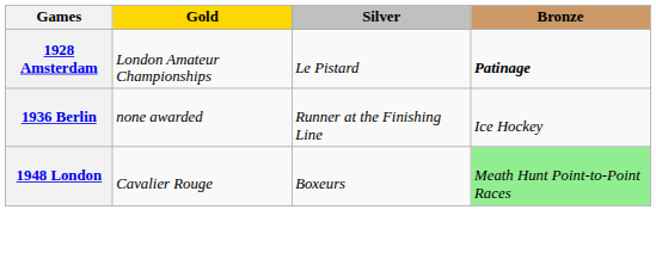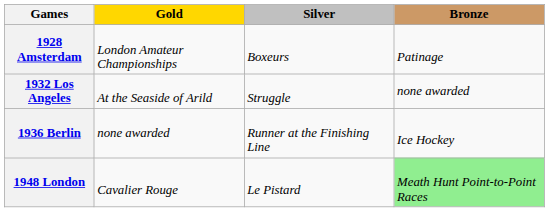 <table class="wikitable sortable plainrowheaders">
 <tr>
 <th scope="col" style="width:105px;">Games</th>
 <th scope="col" style="background-color:gold; width:180px;">Gold</th>
 <th scope="col" style="background-color:silver; width:180px;">Silver</th>
 <th scope="col" style="background-color:#cc9966; width:180px;">Bronze</th>
 </tr>
 <tr>
 <th scope="row"><a href='#'>1928 Amsterdam</a></th>
 <td><br><em>London Amateur Championships</em></td>
-<td><br><em>Le Pistard</em></td>
-<td><strong><br><em>Patinage</em></strong></td>
+<td><br><em>Boxeurs</em></td>
+<td><br><em>Patinage</em></td>
+</tr>
+<tr>
+<th scope="row"><a href='#'>1932 Los Angeles</a></th>
+<td><br><em>At the Seaside of Arild</em></td>
+<td><br><em>Struggle</em></td>
+<td><em>none awarded</em></td>
 </tr>
 <tr>
 <th scope="row"><a href='#'>1936 Berlin</a></th>
 <td><em>none awarded</em></td>
 <td><br><em>Runner at the Finishing Line</em></td>
 <td><br><em>Ice Hockey</em></td>
 </tr>
 <tr>
 <th scope="row"><a href='#'>1948 London</a></th>
 <td><br><em>Cavalier Rouge</em></td>
-<td><br><em>Boxeurs</em></td>
+<td><br><em>Le Pistard</em></td>
 <td style="background: lightgreen;"><br><em>Meath Hunt Point-to-Point Races</em></td>
 </tr>
 </table>
